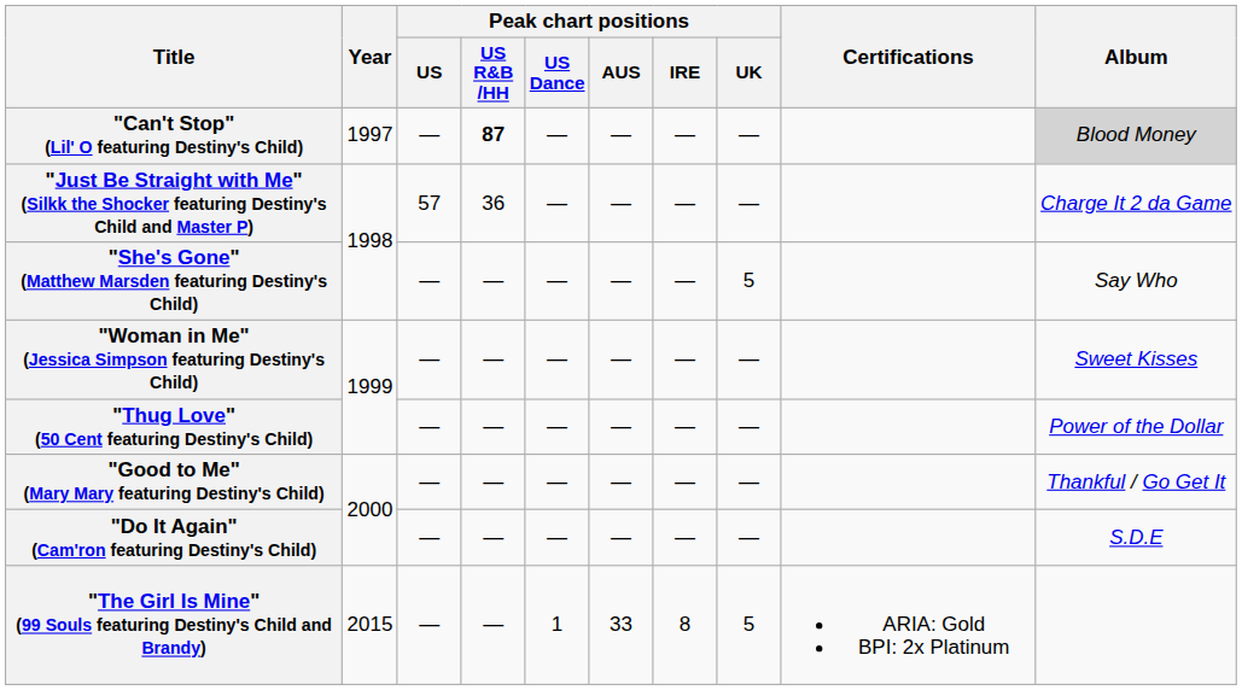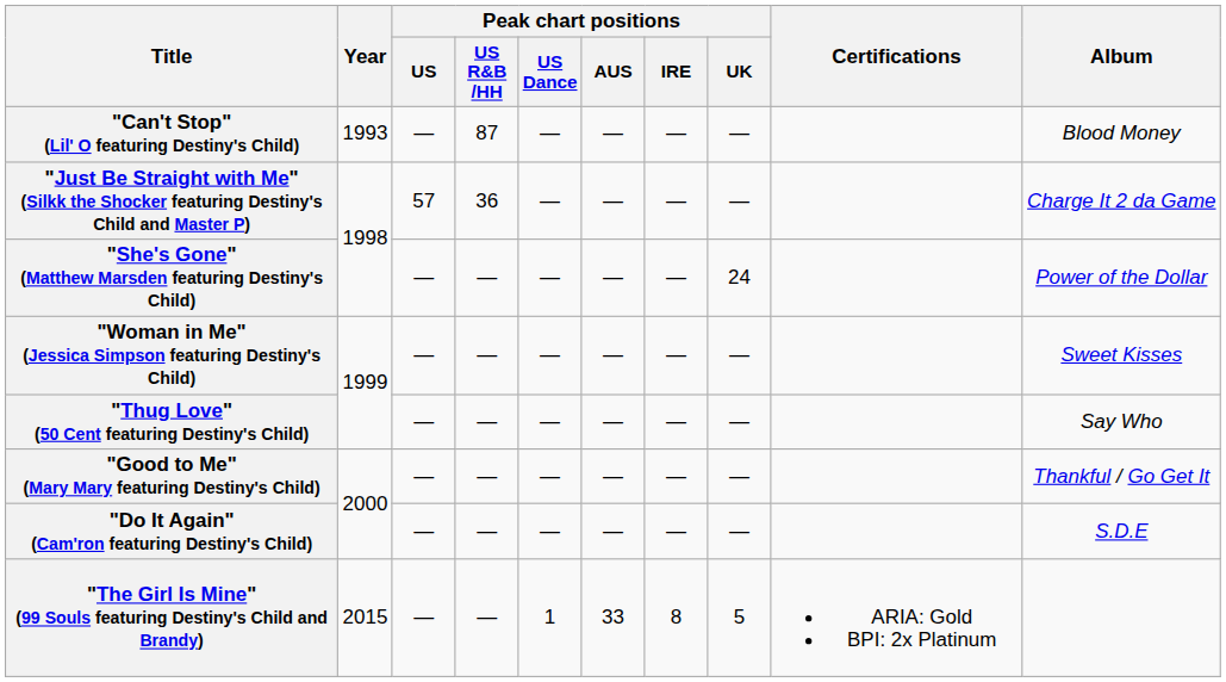 <table class="wikitable plainrowheaders" style="text-align:center;">
 <tr>
 <th scope="col" rowspan="2" style="width:16em">Title</th>
 <th scope="col" rowspan="2">Year</th>
 <th scope="col" colspan="6">Peak chart positions</th>
 <th scope="col" rowspan="2" style="width:12em">Certifications</th>
 <th scope="col" rowspan="2">Album</th>
 </tr>
 <tr>
 <th scope="col" style="width:3em;font-size:90%">US<br></th>
 <th style="width:3em;font-size:90%"><a href='#'>US<br>R&B<br>/HH</a><br></th>
 <th scope="col" style="width:3em;font-size:90%"><a href='#'>US<br>Dance</a><br></th>
 <th scope="col" style="width:3em;font-size:90%">AUS<br></th>
 <th scope="col" style="width:3em;font-size:90%">IRE<br></th>
 <th scope="col" style="width:3em;font-size:90%">UK<br></th>
 </tr>
 <tr>
 <th scope="row">"Can't Stop"<br><small>(<a href='#'>Lil' O</a> featuring Destiny's Child)</small></th>
-<td>1997</td>
+<td>1993</td>
 <td>—</td>
-<td><strong>87</strong></td>
+<td>87</td>
 <td>—</td>
 <td>—</td>
 <td>—</td>
 <td>—</td>
 <td></td>
-<td style="background: lightgrey;"><em>Blood Money</em></td>
+<td><em>Blood Money</em></td>
 </tr>
 <tr>
 <th scope="row">"<a href='#'>Just Be Straight with Me</a>"<br><small>(<a href='#'>Silkk the Shocker</a> featuring Destiny's Child and <a href='#'>Master P</a>)</small></th>
 <td rowspan="2">1998</td>
 <td>57</td>
 <td>36</td>
 <td>—</td>
 <td>—</td>
 <td>—</td>
 <td>—</td>
 <td></td>
 <td><em><a href='#'>Charge It 2 da Game</a></em></td>
 </tr>
 <tr>
 <th scope="row">"<a href='#'>She's Gone</a>"<br><small>(<a href='#'>Matthew Marsden</a> featuring Destiny's Child)</small></th>
 <td>—</td>
 <td>—</td>
 <td>—</td>
 <td>—</td>
 <td>—</td>
-<td>5</td>
+<td>24</td>
 <td></td>
-<td><em>Say Who</em></td>
+<td><em><a href='#'>Power of the Dollar</a></em></td>
 </tr>
 <tr>
 <th scope="row">"Woman in Me"<br><small>(<a href='#'>Jessica Simpson</a> featuring Destiny's Child)</small></th>
 <td rowspan="2">1999</td>
 <td>—</td>
 <td>—</td>
 <td>—</td>
 <td>—</td>
 <td>—</td>
 <td>—</td>
 <td></td>
 <td><em><a href='#'>Sweet Kisses</a></em></td>
 </tr>
 <tr>
 <th scope="row">"<a href='#'>Thug Love</a>"<br><small>(<a href='#'>50 Cent</a> featuring Destiny's Child)</small></th>
 <td>—</td>
 <td>—</td>
 <td>—</td>
 <td>—</td>
 <td>—</td>
 <td>—</td>
 <td></td>
-<td><em><a href='#'>Power of the Dollar</a></em></td>
+<td><em>Say Who</em></td>
 </tr>
 <tr>
 <th scope="row">"Good to Me"<br><small>(<a href='#'>Mary Mary</a> featuring Destiny's Child)</small></th>
 <td rowspan="2">2000</td>
 <td>—</td>
 <td>—</td>
 <td>—</td>
 <td>—</td>
 <td>—</td>
 <td>—</td>
 <td></td>
 <td><em><a href='#'>Thankful</a> / <a href='#'>Go Get It</a></em></td>
 </tr>
 <tr>
 <th scope="row">"Do It Again"<br><small>(<a href='#'>Cam'ron</a> featuring Destiny's Child)</small></th>
 <td>—</td>
 <td>—</td>
 <td>—</td>
 <td>—</td>
 <td>—</td>
 <td>—</td>
 <td></td>
 <td><em><a href='#'>S.D.E</a></em></td>
 </tr>
 <tr>
 <th scope="row">"<a href='#'>The Girl Is Mine</a>"<br><small>(<a href='#'>99 Souls</a> featuring Destiny's Child and <a href='#'>Brandy</a>)</small></th>
 <td>2015</td>
 <td>—</td>
 <td>—</td>
 <td>1</td>
 <td>33</td>
 <td>8</td>
 <td>5</td>
 <td><br><ul><li>ARIA: Gold</li><li>BPI: 2x Platinum</li></ul></td>
 <td></td>
 </tr>
 </table>
